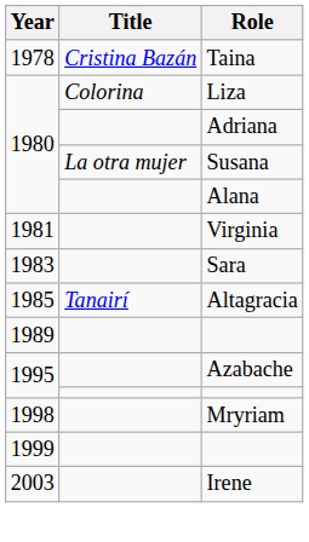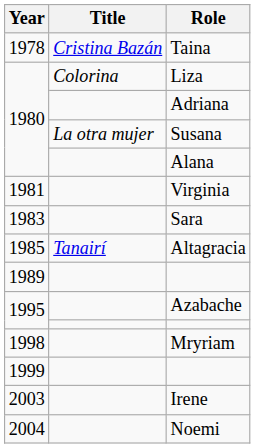 <table class="wikitable">
 <tr>
 <th>Year</th>
 <th>Title</th>
 <th>Role</th>
 </tr>
 <tr>
 <td>1978</td>
 <td><em><a href='#'>Cristina Bazán</a></em></td>
 <td>Taina</td>
 </tr>
 <tr>
 <td rowspan="4">1980</td>
 <td><em>Colorina</em></td>
 <td>Liza</td>
 </tr>
 <tr>
 <td></td>
 <td>Adriana</td>
 </tr>
 <tr>
 <td><em>La otra mujer</em></td>
 <td>Susana</td>
 </tr>
 <tr>
 <td></td>
 <td>Alana</td>
 </tr>
 <tr>
 <td>1981</td>
 <td><em></em></td>
 <td>Virginia</td>
 </tr>
 <tr>
 <td>1983</td>
 <td><em></em></td>
 <td>Sara</td>
 </tr>
 <tr>
 <td>1985</td>
 <td><em><a href='#'>Tanairí</a></em></td>
 <td>Altagracia</td>
 </tr>
 <tr>
 <td>1989</td>
 <td></td>
 <td></td>
 </tr>
 <tr>
 <td rowspan="2">1995</td>
 <td></td>
 <td>Azabache</td>
 </tr>
 <tr>
 <td></td>
 <td></td>
 </tr>
 <tr>
 <td>1998</td>
 <td></td>
 <td>Mryriam</td>
 </tr>
 <tr>
 <td>1999</td>
 <td></td>
 <td></td>
 </tr>
 <tr>
 <td>2003</td>
 <td></td>
 <td>Irene</td>
 </tr>
+<tr>
+<td>2004</td>
+<td></td>
+<td>Noemi</td>
+</tr>
 </table>
